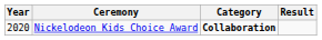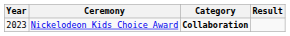 <table class="wikitable">
 <tr>
 <th>Year</th>
 <th>Ceremony</th>
 <th>Category</th>
 <th>Result</th>
 </tr>
 <tr>
-<td>2020</td>
+<td>2023</td>
 <td><a href='#'>Nickelodeon Kids Choice Award</a></td>
 <td><strong>Collaboration</strong></td>
 <td></td>
 </tr>
 </table>
